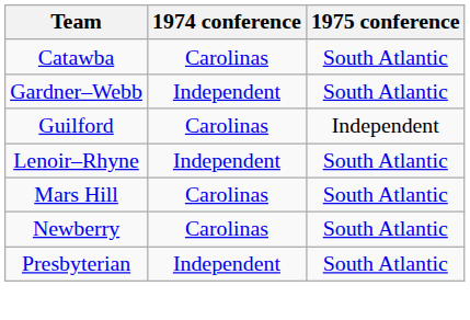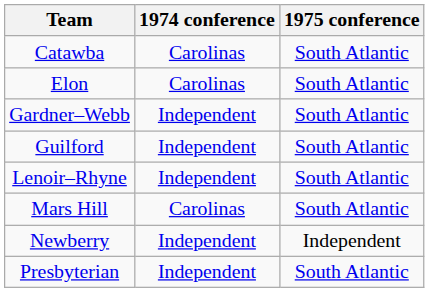 <table class="wikitable sortable">
 <tr>
 <th>Team</th>
 <th>1974 conference</th>
 <th>1975 conference</th>
 </tr>
 <tr style="text-align:center;">
 <td><a href='#'>Catawba</a></td>
 <td><a href='#'>Carolinas</a></td>
 <td><a href='#'>South Atlantic</a></td>
 </tr>
 <tr style="text-align:center;">
+<td><a href='#'>Elon</a></td>
+<td><a href='#'>Carolinas</a></td>
+<td><a href='#'>South Atlantic</a></td>
+</tr>
+<tr style="text-align:center;">
 <td><a href='#'>Gardner–Webb</a></td>
 <td><a href='#'>Independent</a></td>
 <td><a href='#'>South Atlantic</a></td>
 </tr>
 <tr style="text-align:center;">
 <td><a href='#'>Guilford</a></td>
-<td><a href='#'>Carolinas</a></td>
-<td>Independent</td>
+<td><a href='#'>Independent</a></td>
+<td><a href='#'>South Atlantic</a></td>
 </tr>
 <tr style="text-align:center;">
 <td><a href='#'>Lenoir–Rhyne</a></td>
 <td><a href='#'>Independent</a></td>
 <td><a href='#'>South Atlantic</a></td>
 </tr>
 <tr style="text-align:center;">
 <td><a href='#'>Mars Hill</a></td>
 <td><a href='#'>Carolinas</a></td>
 <td><a href='#'>South Atlantic</a></td>
 </tr>
 <tr style="text-align:center;">
 <td><a href='#'>Newberry</a></td>
-<td><a href='#'>Carolinas</a></td>
-<td><a href='#'>South Atlantic</a></td>
+<td><a href='#'>Independent</a></td>
+<td>Independent</td>
 </tr>
 <tr style="text-align:center;">
 <td><a href='#'>Presbyterian</a></td>
 <td><a href='#'>Independent</a></td>
 <td><a href='#'>South Atlantic</a></td>
 </tr>
 </table>
